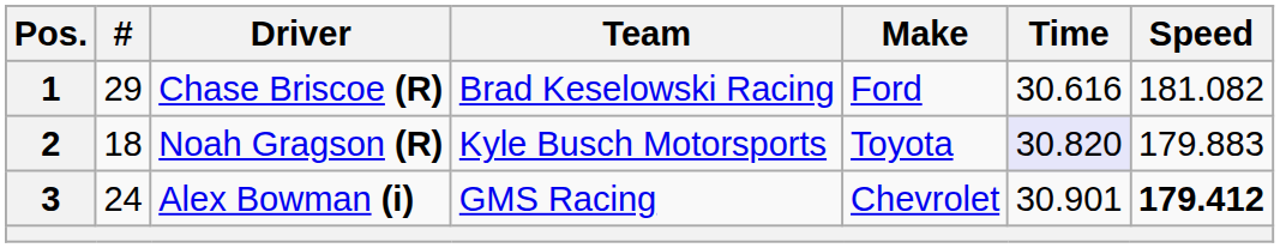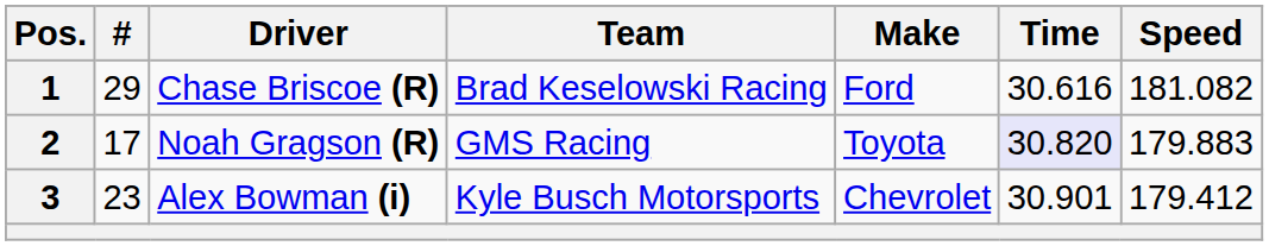 <table class="wikitable" style="font-size:95%">
 <tr>
 <th>Pos.</th>
 <th>#</th>
 <th>Driver</th>
 <th>Team</th>
 <th>Make</th>
 <th>Time</th>
 <th>Speed</th>
 </tr>
 <tr>
 <th>1</th>
 <td>29</td>
 <td><a href='#'>Chase Briscoe</a> <strong>(R)</strong></td>
 <td><a href='#'>Brad Keselowski Racing</a></td>
 <td><a href='#'>Ford</a></td>
 <td>30.616</td>
 <td>181.082</td>
 </tr>
 <tr>
 <th>2</th>
-<td>18</td>
+<td>17</td>
 <td><a href='#'>Noah Gragson</a> <strong>(R)</strong></td>
-<td><a href='#'>Kyle Busch Motorsports</a></td>
+<td><a href='#'>GMS Racing</a></td>
 <td><a href='#'>Toyota</a></td>
 <td style="background: lavender;">30.820</td>
 <td>179.883</td>
 </tr>
 <tr>
 <th>3</th>
-<td>24</td>
+<td>23</td>
 <td><a href='#'>Alex Bowman</a> <strong>(i)</strong></td>
-<td><a href='#'>GMS Racing</a></td>
+<td><a href='#'>Kyle Busch Motorsports</a></td>
 <td><a href='#'>Chevrolet</a></td>
 <td>30.901</td>
-<td><strong>179.412</strong></td>
+<td>179.412</td>
 </tr>
 <tr>
 <th colspan="7"></th>
 </tr>
 </table>
